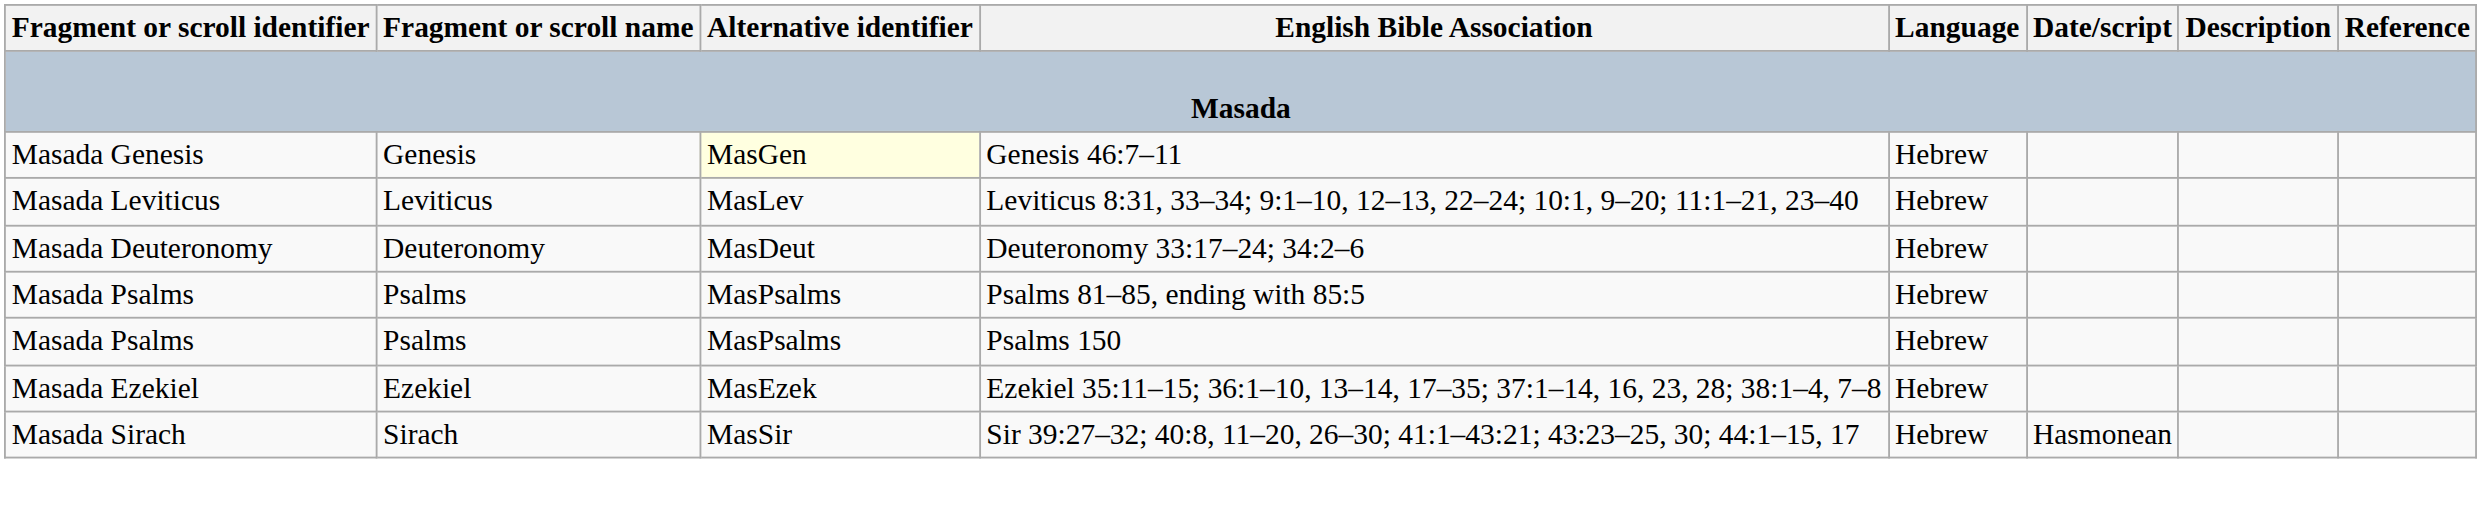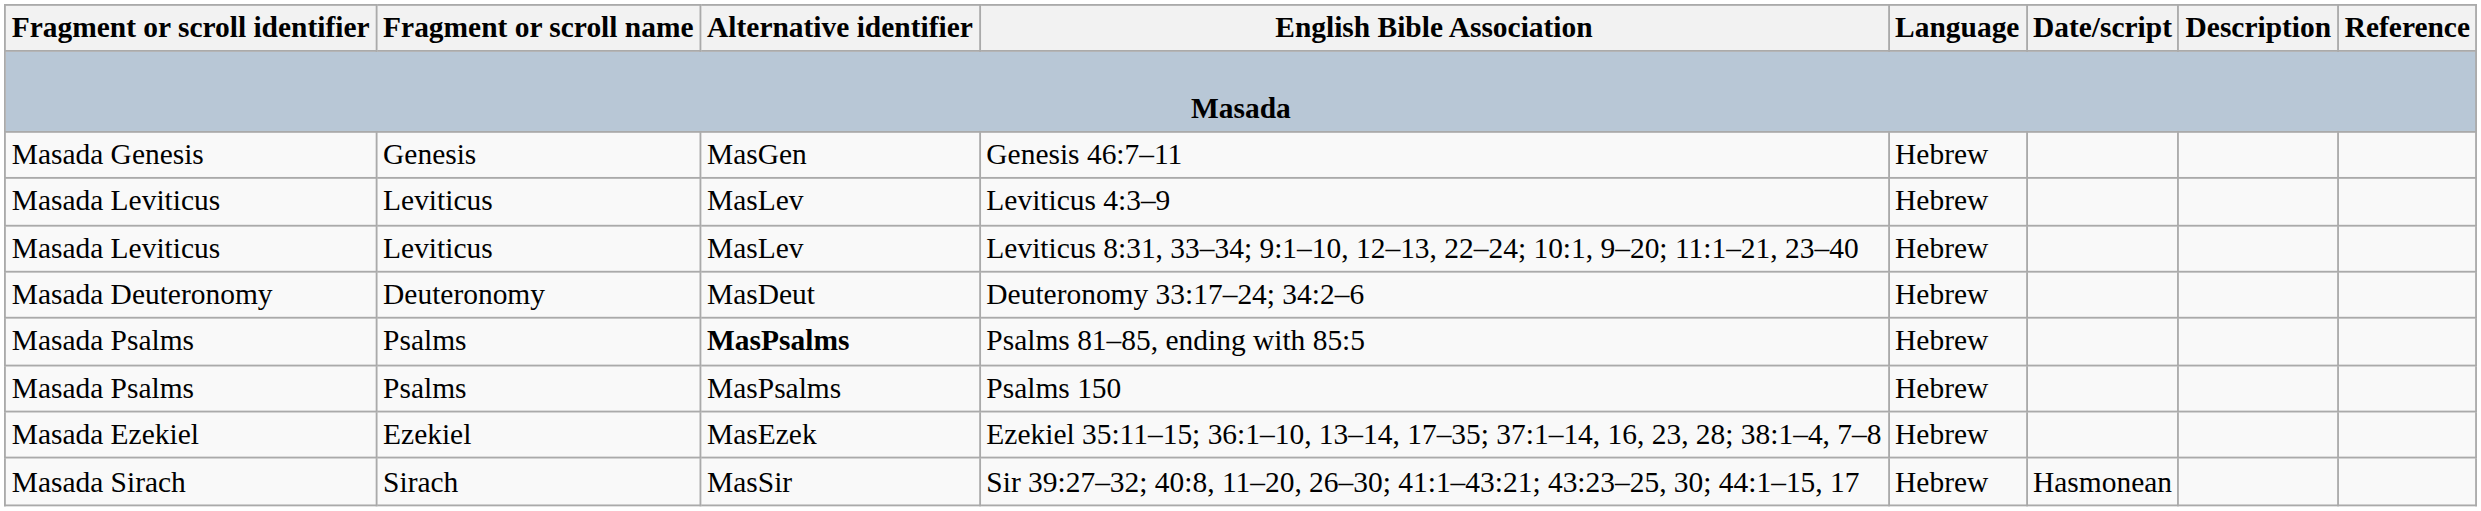 <table class="wikitable collapsible collapsed">
 <tr>
 <th>Fragment or scroll identifier</th>
 <th>Fragment or scroll name</th>
 <th>Alternative identifier</th>
 <th>English Bible Association</th>
 <th>Language</th>
 <th>Date/script</th>
 <th>Description</th>
 <th>Reference</th>
 </tr>
 <tr>
 <th colspan="8" style="background:#b8c7d6;"><br>Masada</th>
 </tr>
 <tr>
 <td>Masada Genesis</td>
 <td>Genesis</td>
-<td style="background: lightyellow;">MasGen</td>
+<td>MasGen</td>
 <td>Genesis 46:7–11</td>
+<td>Hebrew</td>
+<td></td>
+<td></td>
+<td></td>
+</tr>
+<tr>
+<td>Masada Leviticus</td>
+<td>Leviticus</td>
+<td>MasLev</td>
+<td>Leviticus 4:3–9</td>
 <td>Hebrew</td>
 <td></td>
 <td></td>
 <td></td>
 </tr>
 <tr>
 <td>Masada Leviticus</td>
 <td>Leviticus</td>
 <td>MasLev</td>
 <td>Leviticus 8:31, 33–34; 9:1–10, 12–13, 22–24; 10:1, 9–20; 11:1–21, 23–40</td>
 <td>Hebrew</td>
 <td></td>
 <td></td>
 <td></td>
 </tr>
 <tr>
 <td>Masada Deuteronomy</td>
 <td>Deuteronomy</td>
 <td>MasDeut</td>
 <td>Deuteronomy 33:17–24; 34:2–6</td>
 <td>Hebrew</td>
 <td></td>
 <td></td>
 <td></td>
 </tr>
 <tr>
 <td>Masada Psalms</td>
 <td>Psalms</td>
-<td>MasPsalms</td>
+<td><strong>MasPsalms</strong></td>
 <td>Psalms 81–85, ending with 85:5</td>
 <td>Hebrew</td>
 <td></td>
 <td></td>
 <td></td>
 </tr>
 <tr>
 <td>Masada Psalms</td>
 <td>Psalms</td>
 <td>MasPsalms</td>
 <td>Psalms 150</td>
 <td>Hebrew</td>
 <td></td>
 <td></td>
 <td></td>
 </tr>
 <tr>
 <td>Masada Ezekiel</td>
 <td>Ezekiel</td>
 <td>MasEzek</td>
 <td>Ezekiel 35:11–15; 36:1–10, 13–14, 17–35; 37:1–14, 16, 23, 28; 38:1–4, 7–8</td>
 <td>Hebrew</td>
 <td></td>
 <td></td>
 <td></td>
 </tr>
 <tr>
 <td>Masada Sirach</td>
 <td>Sirach</td>
 <td>MasSir</td>
 <td>Sir 39:27–32; 40:8, 11–20, 26–30; 41:1–43:21; 43:23–25, 30; 44:1–15, 17</td>
 <td>Hebrew</td>
 <td>Hasmonean</td>
 <td></td>
 <td></td>
 </tr>
 </table>
